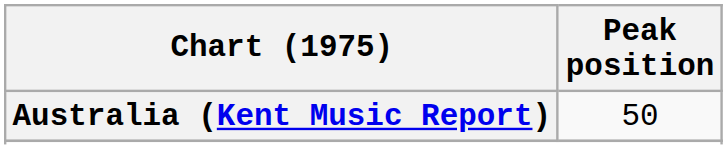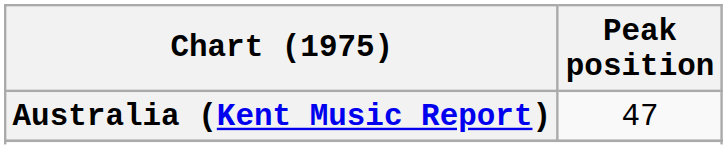 <table class="wikitable sortable plainrowheaders" style="text-align:center">
 <tr>
 <th>Chart (1975)</th>
 <th>Peak<br>position</th>
 </tr>
 <tr>
 <th scope="row">Australia (<a href='#'>Kent Music Report</a>)</th>
-<td>50</td>
+<td>47</td>
 </tr>
 <tr>
 </tr>
 <tr>
 </tr>
 </table>
